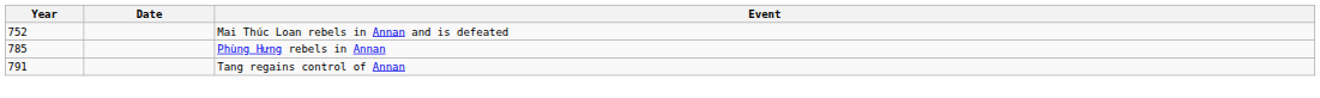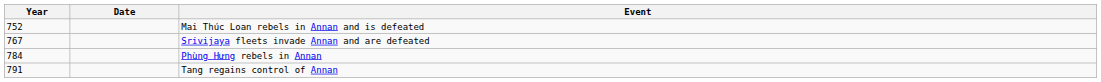 <table class="wikitable" width="100%">
 <tr>
 <th style="width:6%">Year</th>
 <th style="width:10%">Date</th>
 <th>Event</th>
 </tr>
 <tr>
 <td>752</td>
 <td></td>
 <td>Mai Thúc Loan rebels in <a href='#'>Annan</a> and is defeated</td>
 </tr>
 <tr>
-<td>785</td>
+<td>767</td>
+<td></td>
+<td><a href='#'>Srivijaya</a> fleets invade <a href='#'>Annan</a> and are defeated</td>
+</tr>
+<tr>
+<td>784</td>
 <td></td>
 <td><a href='#'>Phùng Hưng</a> rebels in <a href='#'>Annan</a></td>
 </tr>
 <tr>
 <td>791</td>
 <td></td>
 <td>Tang regains control of <a href='#'>Annan</a></td>
 </tr>
 </table>
